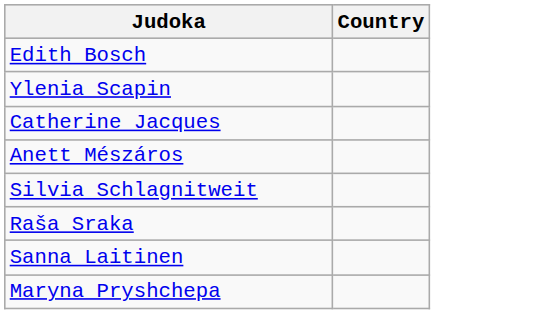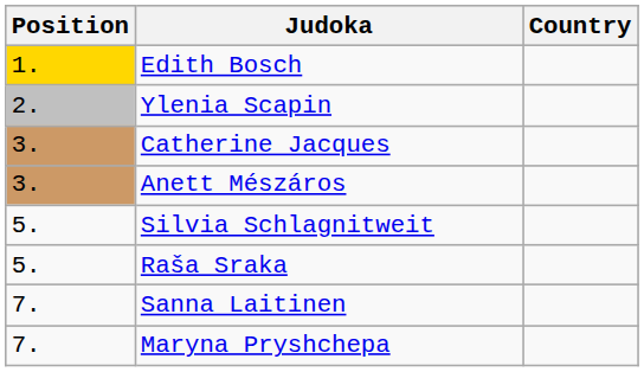 <table class=wikitable>
 <tr>
+<th width=10>Position</th>
 <th width=200>Judoka</th>
 <th width=10>Country</th>
 </tr>
 <tr>
+<td bgcolor=gold>1.</td>
 <td><a href='#'>Edith Bosch</a></td>
 <td></td>
 </tr>
 <tr>
+<td bgcolor="silver">2.</td>
 <td><a href='#'>Ylenia Scapin</a></td>
 <td></td>
 </tr>
 <tr>
+<td bgcolor="CC9966">3.</td>
 <td><a href='#'>Catherine Jacques</a></td>
 <td></td>
 </tr>
 <tr>
+<td bgcolor="CC9966">3.</td>
 <td><a href='#'>Anett Mészáros</a></td>
 <td></td>
 </tr>
 <tr>
+<td>5.</td>
 <td><a href='#'>Silvia Schlagnitweit</a></td>
 <td></td>
 </tr>
 <tr>
+<td>5.</td>
 <td><a href='#'>Raša Sraka</a></td>
 <td></td>
 </tr>
 <tr>
+<td>7.</td>
 <td><a href='#'>Sanna Laitinen</a></td>
 <td></td>
 </tr>
 <tr>
+<td>7.</td>
 <td><a href='#'>Maryna Pryshchepa</a></td>
 <td></td>
 </tr>
 </table>
